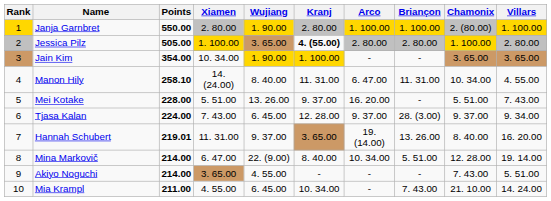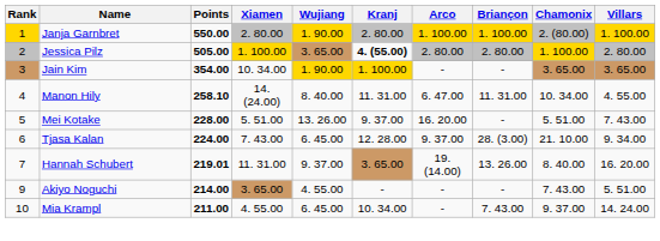 <table class="wikitable sortable">
 <tr>
 <th>Rank</th>
 <th width = "200">Name</th>
 <th>Points</th>
 <th width = "75" data-sort-type="number"><a href='#'>Xiamen</a></th>
 <th width = "75" data-sort-type="number"><a href='#'>Wujiang</a></th>
 <th width = "75" data-sort-type="number"><a href='#'>Kranj</a></th>
 <th width = "75" data-sort-type="number"><a href='#'>Arco</a></th>
 <th width = "75" data-sort-type="number"><a href='#'>Briançon</a></th>
 <th width = "75" data-sort-type="number"><a href='#'>Chamonix</a></th>
 <th width = "75" data-sort-type="number"><a href='#'>Villars</a></th>
 </tr>
 <tr>
 <td align="center" style="background: gold">1</td>
 <td> <a href='#'>Janja Garnbret</a></td>
 <td align="center"><strong>550.00</strong></td>
 <td align="center" style="background: silver">2. 80.00</td>
 <td align="center" style="background: gold">1. 90.00</td>
 <td align="center" style="background: silver">2. 80.00</td>
 <td align="center" style="background: gold">1. 100.00</td>
 <td align="center" style="background: gold">1. 100.00</td>
 <td align="center" style="background: silver">2. (80.00)</td>
 <td align="center" style="background: gold">1. 100.00</td>
 </tr>
 <tr>
 <td align="center" style="background: silver">2</td>
 <td> <a href='#'>Jessica Pilz</a></td>
 <td align="center"><strong>505.00</strong></td>
 <td align="center" style="background: gold">1. 100.00</td>
 <td align="center" style="background: #cc9966">3. 65.00</td>
 <td align="center"><strong>4. (55.00)</strong></td>
 <td align="center" style="background: silver">2. 80.00</td>
 <td align="center" style="background: silver">2. 80.00</td>
 <td align="center" style="background: gold">1. 100.00</td>
 <td align="center" style="background: silver">2. 80.00</td>
 </tr>
 <tr>
 <td align="center" style="background: #cc9966">3</td>
 <td> <a href='#'>Jain Kim</a></td>
 <td align="center"><strong>354.00</strong></td>
 <td align="center">10. 34.00</td>
 <td align="center" style="background: gold">1. 90.00</td>
 <td align="center" style="background: gold">1. 100.00</td>
 <td align="center">-</td>
 <td align="center">-</td>
 <td align="center" style="background: #cc9966">3. 65.00</td>
 <td align="center" style="background: #cc9966">3. 65.00</td>
 </tr>
 <tr>
 <td align="center">4</td>
 <td> <a href='#'>Manon Hily</a></td>
 <td align="center"><strong>258.10</strong></td>
 <td align="center">14. (24.00)</td>
 <td align="center">8. 40.00</td>
 <td align="center">11. 31.00</td>
 <td align="center">6. 47.00</td>
 <td align="center">11. 31.00</td>
 <td align="center">10. 34.00</td>
 <td align="center">4. 55.00</td>
 </tr>
 <tr>
 <td align="center">5</td>
 <td> <a href='#'>Mei Kotake</a></td>
 <td align="center"><strong>228.00</strong></td>
 <td align="center">5. 51.00</td>
 <td align="center">13. 26.00</td>
 <td align="center">9. 37.00</td>
 <td align="center">16. 20.00</td>
 <td align="center">-</td>
 <td align="center">5. 51.00</td>
 <td align="center">7. 43.00</td>
 </tr>
 <tr>
 <td align="center">6</td>
 <td> <a href='#'>Tjasa Kalan</a></td>
 <td align="center"><strong>224.00</strong></td>
 <td align="center">7. 43.00</td>
 <td align="center">6. 45.00</td>
 <td align="center">12. 28.00</td>
 <td align="center">9. 37.00</td>
 <td align="center">28. (3.00)</td>
-<td align="center">9. 37.00</td>
+<td align="center">21. 10.00</td>
 <td align="center">9. 34.00</td>
 </tr>
 <tr>
 <td align="center">7</td>
 <td> <a href='#'>Hannah Schubert</a></td>
 <td align="center"><strong>219.01</strong></td>
 <td align="center">11. 31.00</td>
 <td align="center">9. 37.00</td>
 <td align="center" style="background: #cc9966">3. 65.00</td>
 <td align="center">19. (14.00)</td>
 <td align="center">13. 26.00</td>
 <td align="center">8. 40.00</td>
 <td align="center">16. 20.00</td>
-</tr>
-<tr>
-<td align="center">8</td>
-<td> <a href='#'>Mina Markovič</a></td>
-<td align="center"><strong>214.00</strong></td>
-<td align="center">6. 47.00</td>
-<td align="center">22. (9.00)</td>
-<td align="center">8. 40.00</td>
-<td align="center">10. 34.00</td>
-<td align="center">5. 51.00</td>
-<td align="center">12. 28.00</td>
-<td align="center">19. 14.00</td>
 </tr>
 <tr>
 <td align="center">9</td>
 <td> <a href='#'>Akiyo Noguchi</a></td>
 <td align="center"><strong>214.00</strong></td>
 <td align="center" style="background: #cc9966">3. 65.00</td>
 <td align="center">4. 55.00</td>
 <td align="center">-</td>
 <td align="center">-</td>
 <td align="center">-</td>
 <td align="center">7. 43.00</td>
 <td align="center">5. 51.00</td>
 </tr>
 <tr>
 <td align="center">10</td>
 <td> <a href='#'>Mia Krampl</a></td>
 <td align="center"><strong>211.00</strong></td>
 <td align="center">4. 55.00</td>
 <td align="center">6. 45.00</td>
 <td align="center">10. 34.00</td>
 <td align="center">-</td>
 <td align="center">7. 43.00</td>
-<td align="center">21. 10.00</td>
+<td align="center">9. 37.00</td>
 <td align="center">14. 24.00</td>
 </tr>
 </table>
